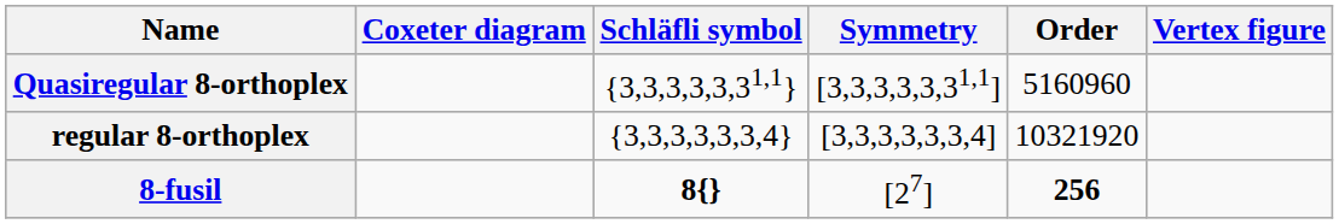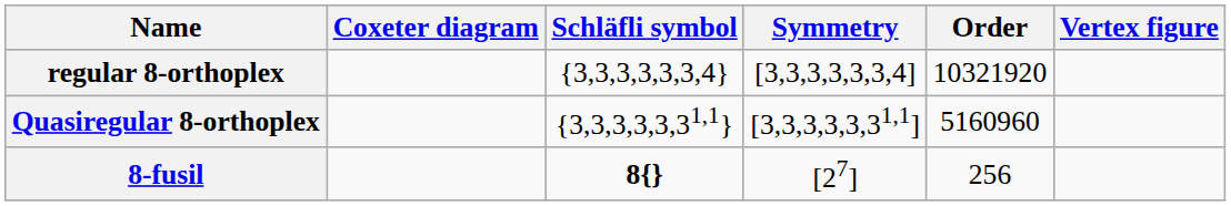 <table class=wikitable>
 <tr>
 <th>Name</th>
 <th><a href='#'>Coxeter diagram</a></th>
 <th><a href='#'>Schläfli symbol</a></th>
 <th><a href='#'>Symmetry</a></th>
 <th>Order</th>
 <th><a href='#'>Vertex figure</a></th>
 </tr>
 <tr align=center>
+<th>regular 8-orthoplex</th>
+<td></td>
+<td>{3,3,3,3,3,3,4}</td>
+<td>[3,3,3,3,3,3,4]</td>
+<td>10321920</td>
+<td></td>
+</tr>
+<tr align=center>
 <th><a href='#'>Quasiregular</a> 8-orthoplex</th>
 <td></td>
 <td>{3,3,3,3,3,3<sup>1,1</sup>}</td>
 <td>[3,3,3,3,3,3<sup>1,1</sup>]</td>
 <td>5160960</td>
 <td></td>
 </tr>
 <tr align=center>
-<th>regular 8-orthoplex</th>
-<td></td>
-<td>{3,3,3,3,3,3,4}</td>
-<td>[3,3,3,3,3,3,4]</td>
-<td>10321920</td>
-<td></td>
-</tr>
-<tr align=center>
 <th><a href='#'>8-fusil</a></th>
 <td></td>
 <td><strong>8{}</strong></td>
 <td>[2<sup>7</sup>]</td>
-<td><strong>256</strong></td>
+<td>256</td>
 <td></td>
 </tr>
 </table>
